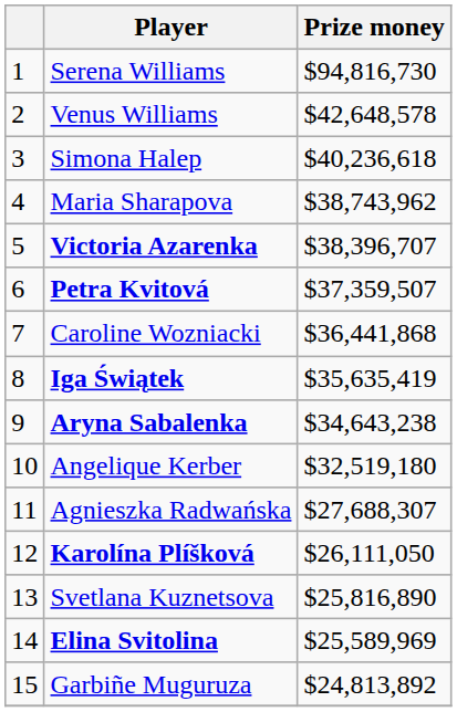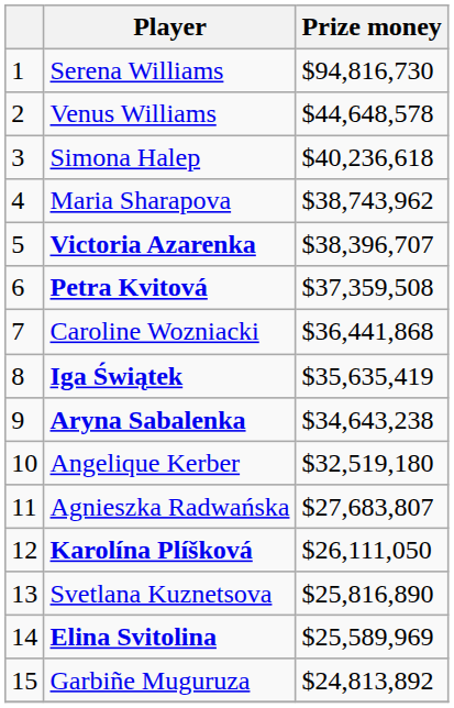 <table class="wikitable sortable" style="font-size:95%">
 <tr>
 <th></th>
 <th>Player</th>
 <th>Prize money</th>
 </tr>
 <tr>
 <td>1</td>
 <td> <a href='#'>Serena Williams</a></td>
 <td>$94,816,730</td>
 </tr>
 <tr>
 <td>2</td>
 <td> <a href='#'>Venus Williams</a></td>
-<td>$42,648,578</td>
+<td>$44,648,578</td>
 </tr>
 <tr>
 <td>3</td>
 <td> <a href='#'>Simona Halep</a></td>
 <td>$40,236,618</td>
 </tr>
 <tr>
 <td>4</td>
 <td> <a href='#'>Maria Sharapova</a></td>
 <td>$38,743,962</td>
 </tr>
 <tr>
 <td>5</td>
 <td> <strong><a href='#'>Victoria Azarenka</a></strong></td>
 <td>$38,396,707</td>
 </tr>
 <tr>
 <td>6</td>
 <td> <strong><a href='#'>Petra Kvitová</a></strong></td>
-<td>$37,359,507</td>
+<td>$37,359,508</td>
 </tr>
 <tr>
 <td>7</td>
 <td> <a href='#'>Caroline Wozniacki</a></td>
 <td>$36,441,868</td>
 </tr>
 <tr>
 <td>8</td>
 <td> <strong><a href='#'>Iga Świątek</a></strong></td>
 <td>$35,635,419</td>
 </tr>
 <tr>
 <td>9</td>
 <td> <strong><a href='#'>Aryna Sabalenka</a></strong></td>
 <td>$34,643,238</td>
 </tr>
 <tr>
 <td>10</td>
 <td> <a href='#'>Angelique Kerber</a></td>
 <td>$32,519,180</td>
 </tr>
 <tr>
 <td>11</td>
 <td> <a href='#'>Agnieszka Radwańska</a></td>
-<td>$27,688,307</td>
+<td>$27,683,807</td>
 </tr>
 <tr>
 <td>12</td>
 <td> <strong><a href='#'>Karolína Plíšková</a></strong></td>
 <td>$26,111,050</td>
 </tr>
 <tr>
 <td>13</td>
 <td> <a href='#'>Svetlana Kuznetsova</a></td>
 <td>$25,816,890</td>
 </tr>
 <tr>
 <td>14</td>
 <td> <strong><a href='#'>Elina Svitolina</a></strong></td>
 <td>$25,589,969</td>
 </tr>
 <tr>
 <td>15</td>
 <td> <a href='#'>Garbiñe Muguruza</a></td>
 <td>$24,813,892</td>
 </tr>
 <tr>
 </tr>
 </table>
